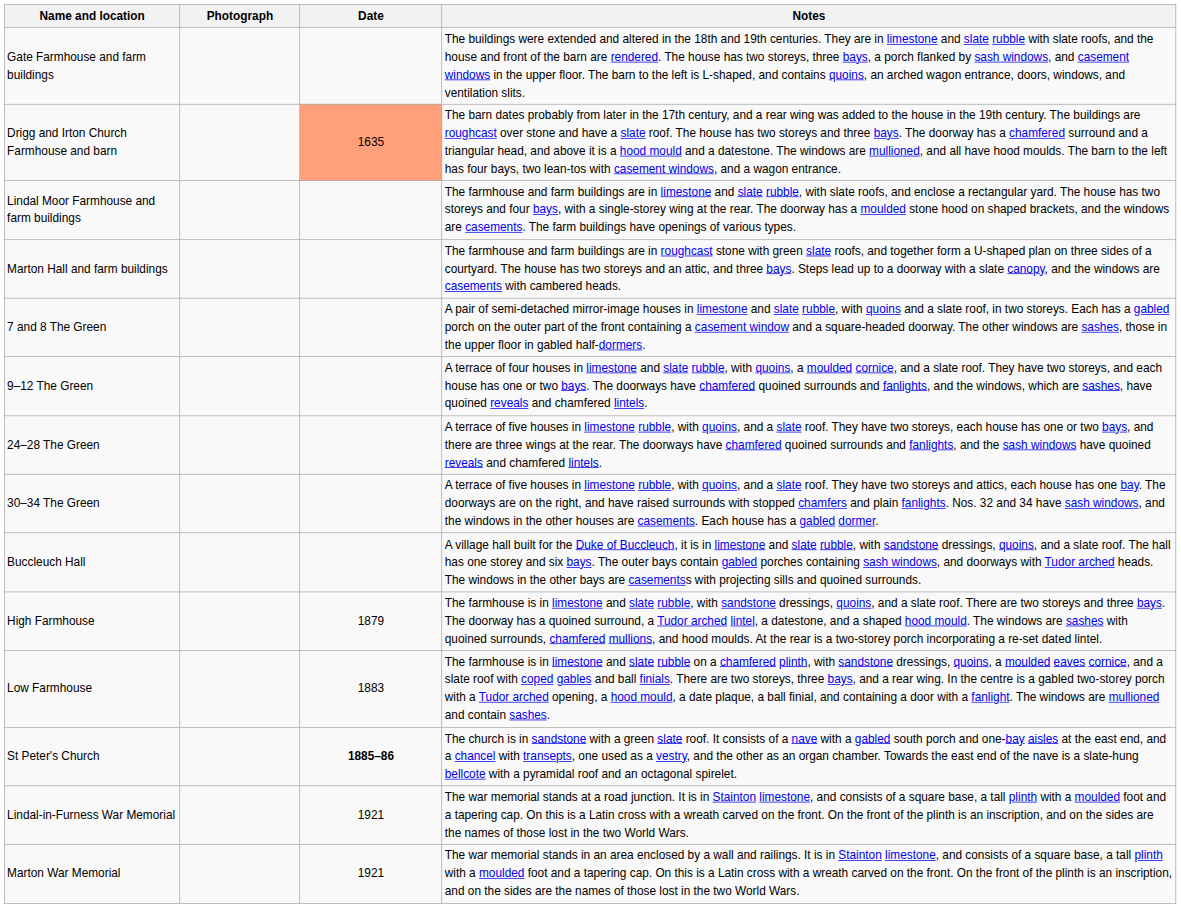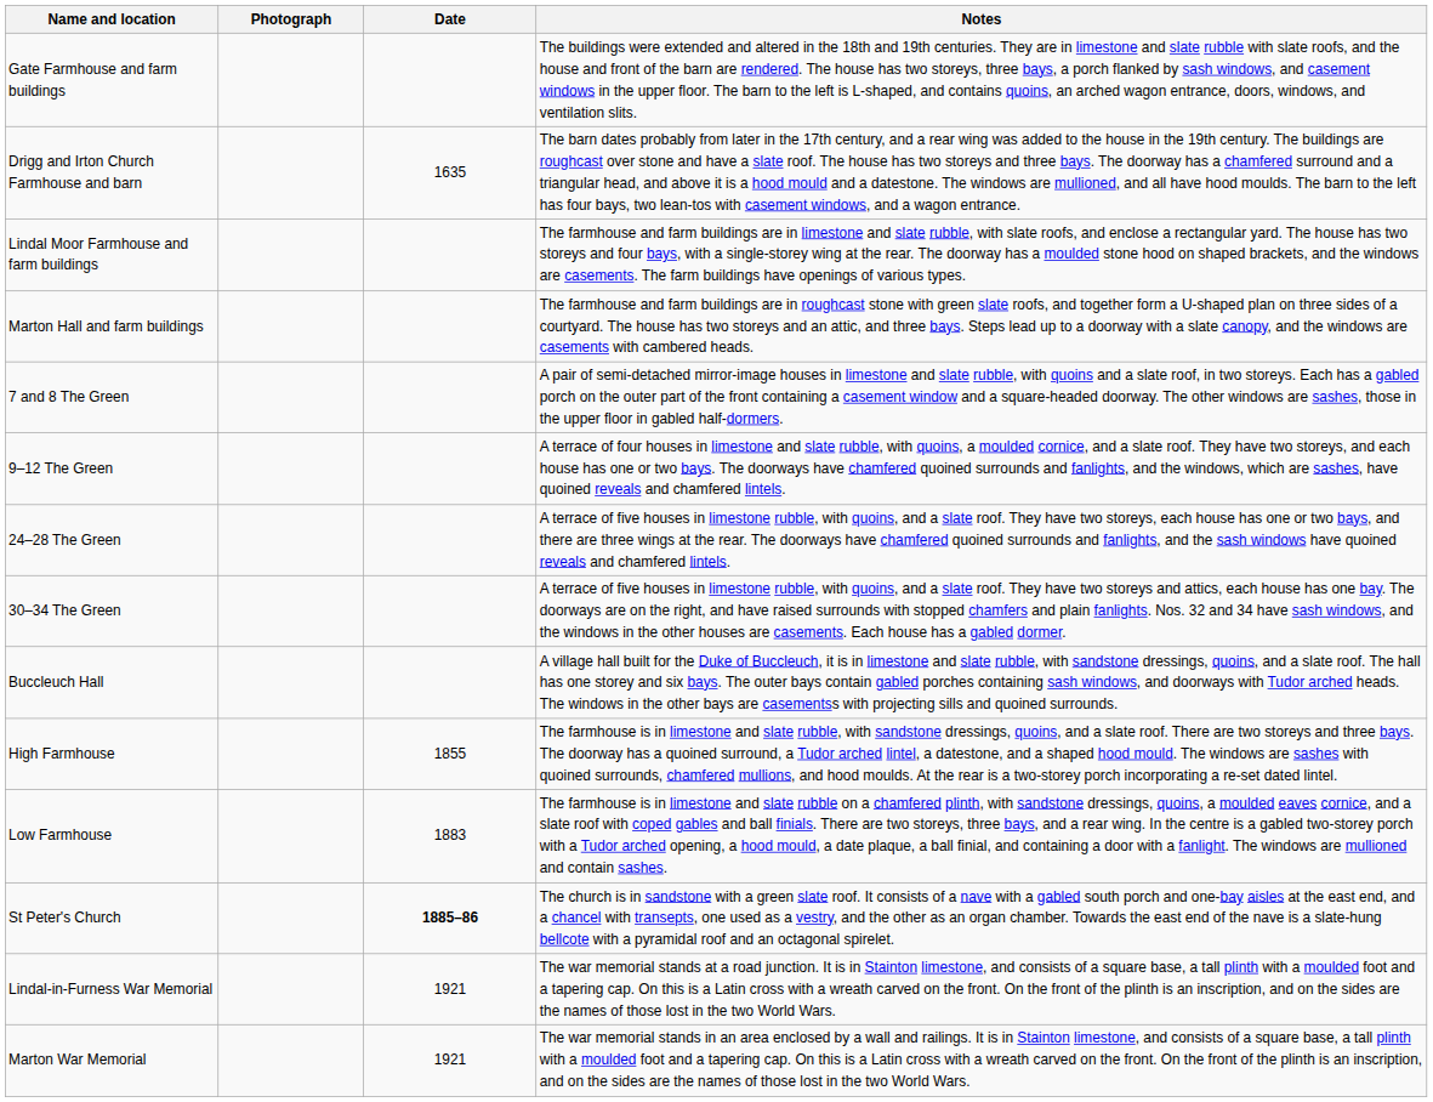 <table class="wikitable sortable plainrowheaders" style="width:100%;border:0px;text-align:left;line-height:150%;">
 <tr>
 <th scope="col"  style="width:150px">Name and location</th>
 <th scope="col"  style="width:100px" class="unsortable">Photograph</th>
 <th scope="col"  style="width:120px">Date</th>
 <th scope="col"  style="width:650px" class="unsortable">Notes</th>
 </tr>
 <tr>
 <td>Gate Farmhouse and farm buildings<br><small></small></td>
 <td></td>
 <td align="center"></td>
 <td>The buildings were extended and altered in the 18th and 19th centuries.  They are in <a href='#'>limestone</a> and <a href='#'>slate</a> <a href='#'>rubble</a> with slate roofs, and the house and front of the barn are <a href='#'>rendered</a>.  The house has two storeys, three <a href='#'>bays</a>, a porch flanked by <a href='#'>sash windows</a>, and <a href='#'>casement windows</a> in the upper floor.  The barn to the left is L-shaped, and contains <a href='#'>quoins</a>, an arched wagon entrance, doors, windows, and ventilation slits.</td>
 </tr>
 <tr>
 <td>Drigg and Irton Church Farmhouse and barn<br><small></small></td>
 <td></td>
-<td align="center" style="background: lightsalmon;">1635</td>
+<td align="center">1635</td>
 <td>The barn dates probably from later in the 17th century, and a rear wing was added to the house in the 19th century.  The buildings are <a href='#'>roughcast</a> over stone and have a <a href='#'>slate</a> roof.  The house has two storeys and three <a href='#'>bays</a>.  The doorway has a <a href='#'>chamfered</a> surround and a triangular head, and above it is a <a href='#'>hood mould</a> and a datestone.  The windows are <a href='#'>mullioned</a>, and all have hood moulds.  The barn to the left has four bays, two lean-tos with <a href='#'>casement windows</a>, and a wagon entrance.</td>
 </tr>
 <tr>
 <td>Lindal Moor Farmhouse and farm buildings<br><small></small></td>
 <td></td>
 <td align="center"></td>
 <td>The farmhouse and farm buildings are in <a href='#'>limestone</a> and <a href='#'>slate</a> <a href='#'>rubble</a>, with slate roofs, and enclose a rectangular yard.  The house has two storeys and four <a href='#'>bays</a>, with a single-storey wing at the rear.  The doorway has a <a href='#'>moulded</a> stone hood on shaped brackets, and the windows are <a href='#'>casements</a>.  The farm buildings have openings of various types.</td>
 </tr>
 <tr>
 <td>Marton Hall and farm buildings<br><small></small></td>
 <td></td>
 <td align="center"></td>
 <td>The farmhouse and farm buildings are in <a href='#'>roughcast</a> stone with green <a href='#'>slate</a> roofs, and together form a U-shaped plan on three sides of a courtyard.  The house has two storeys and an attic, and three <a href='#'>bays</a>.  Steps lead up to a doorway with a slate <a href='#'>canopy</a>, and the windows are <a href='#'>casements</a> with cambered heads.</td>
 </tr>
 <tr>
 <td>7 and 8 The Green<br><small></small></td>
 <td></td>
 <td align="center"></td>
 <td>A pair of semi-detached mirror-image houses in <a href='#'>limestone</a> and <a href='#'>slate</a> <a href='#'>rubble</a>, with <a href='#'>quoins</a> and a slate roof, in two storeys.  Each has a <a href='#'>gabled</a> porch on the outer part of the front containing a <a href='#'>casement window</a> and a square-headed doorway.  The other windows are <a href='#'>sashes</a>, those in the upper floor in gabled half-<a href='#'>dormers</a>.</td>
 </tr>
 <tr>
 <td>9–12 The Green<br><small></small></td>
 <td></td>
 <td align="center"></td>
 <td>A terrace of four houses in <a href='#'>limestone</a> and <a href='#'>slate</a> <a href='#'>rubble</a>, with <a href='#'>quoins</a>, a <a href='#'>moulded</a> <a href='#'>cornice</a>, and a slate roof.  They have two storeys, and each house has one or two <a href='#'>bays</a>.  The doorways have <a href='#'>chamfered</a> quoined surrounds and <a href='#'>fanlights</a>, and the windows, which are <a href='#'>sashes</a>, have quoined <a href='#'>reveals</a> and chamfered <a href='#'>lintels</a>.</td>
 </tr>
 <tr>
 <td>24–28 The Green<br><small></small></td>
 <td></td>
 <td align="center"></td>
 <td>A terrace of five houses in <a href='#'>limestone</a> <a href='#'>rubble</a>, with <a href='#'>quoins</a>, and a <a href='#'>slate</a> roof.  They have two storeys, each house has one or two <a href='#'>bays</a>, and there are three wings at the rear.  The doorways have <a href='#'>chamfered</a> quoined surrounds and <a href='#'>fanlights</a>, and the <a href='#'>sash windows</a> have quoined <a href='#'>reveals</a> and chamfered <a href='#'>lintels</a>.</td>
 </tr>
 <tr>
 <td>30–34 The Green<br><small></small></td>
 <td></td>
 <td align="center"></td>
 <td>A terrace of five houses in <a href='#'>limestone</a> <a href='#'>rubble</a>, with <a href='#'>quoins</a>, and a <a href='#'>slate</a> roof.  They have two storeys and attics, each house has one <a href='#'>bay</a>.  The doorways are on the right, and have raised surrounds with stopped <a href='#'>chamfers</a> and plain <a href='#'>fanlights</a>.  Nos. 32 and 34 have <a href='#'>sash windows</a>, and the windows in the other houses are <a href='#'>casements</a>.  Each house has a <a href='#'>gabled</a> <a href='#'>dormer</a>.</td>
 </tr>
 <tr>
 <td>Buccleuch Hall<br><small></small></td>
 <td></td>
 <td align="center"></td>
 <td>A village hall built for the <a href='#'>Duke of Buccleuch</a>, it is in <a href='#'>limestone</a> and <a href='#'>slate</a> <a href='#'>rubble</a>, with <a href='#'>sandstone</a> dressings, <a href='#'>quoins</a>, and a slate roof.  The hall has one storey and six <a href='#'>bays</a>.  The outer bays contain <a href='#'>gabled</a> porches containing <a href='#'>sash windows</a>, and doorways with <a href='#'>Tudor arched</a> heads.  The windows in the other bays are <a href='#'>casements</a>s with projecting sills and quoined surrounds.</td>
 </tr>
 <tr>
 <td>High Farmhouse<br><small></small></td>
 <td></td>
-<td align="center">1879</td>
+<td align="center">1855</td>
 <td>The farmhouse is in <a href='#'>limestone</a> and <a href='#'>slate</a> <a href='#'>rubble</a>, with <a href='#'>sandstone</a> dressings, <a href='#'>quoins</a>, and a slate roof.  There are two storeys and three <a href='#'>bays</a>.  The doorway has a quoined surround, a <a href='#'>Tudor arched</a> <a href='#'>lintel</a>, a datestone, and a shaped <a href='#'>hood mould</a>. The windows are <a href='#'>sashes</a> with quoined surrounds, <a href='#'>chamfered</a> <a href='#'>mullions</a>, and hood moulds.  At the rear is a two-storey porch incorporating a re-set dated lintel.</td>
 </tr>
 <tr>
 <td>Low Farmhouse<br><small></small></td>
 <td></td>
 <td align="center">1883</td>
 <td>The farmhouse is in <a href='#'>limestone</a> and <a href='#'>slate</a> <a href='#'>rubble</a> on a <a href='#'>chamfered</a> <a href='#'>plinth</a>, with <a href='#'>sandstone</a> dressings, <a href='#'>quoins</a>, a <a href='#'>moulded</a> <a href='#'>eaves</a> <a href='#'>cornice</a>, and a slate roof with <a href='#'>coped</a> <a href='#'>gables</a> and ball <a href='#'>finials</a>.  There are two storeys, three <a href='#'>bays</a>, and a rear wing.  In the centre is a gabled two-storey porch with a <a href='#'>Tudor arched</a> opening, a <a href='#'>hood mould</a>, a date plaque, a ball finial, and containing a door with a <a href='#'>fanlight</a>.  The windows are <a href='#'>mullioned</a> and contain <a href='#'>sashes</a>.</td>
 </tr>
 <tr>
 <td>St Peter's Church<br><small></small></td>
 <td></td>
 <td align="center"><strong>1885–86</strong></td>
 <td>The church is in <a href='#'>sandstone</a> with a green <a href='#'>slate</a> roof.  It consists of a <a href='#'>nave</a> with a <a href='#'>gabled</a> south porch and one-<a href='#'>bay</a> <a href='#'>aisles</a> at the east end, and a <a href='#'>chancel</a> with <a href='#'>transepts</a>, one used as a <a href='#'>vestry</a>, and the other as an organ chamber.  Towards the east end of the nave is a slate-hung <a href='#'>bellcote</a> with a pyramidal roof and an octagonal spirelet.</td>
 </tr>
 <tr>
 <td>Lindal-in-Furness War Memorial<br><small></small></td>
 <td></td>
 <td align="center">1921</td>
 <td>The war memorial stands at a road junction.  It is in <a href='#'>Stainton</a> <a href='#'>limestone</a>, and consists of a square base, a tall <a href='#'>plinth</a> with a <a href='#'>moulded</a> foot and a tapering cap.  On this is a Latin cross with a wreath carved on the front.  On the front of the plinth is an inscription, and on the sides are the names of those lost in the two World Wars.</td>
 </tr>
 <tr>
 <td>Marton War Memorial<br><small></small></td>
 <td></td>
 <td align="center">1921</td>
 <td>The war memorial stands in an area enclosed by a wall and railings.  It is in <a href='#'>Stainton</a> <a href='#'>limestone</a>, and consists of a square base, a tall <a href='#'>plinth</a> with a <a href='#'>moulded</a> foot and a tapering cap.  On this is a Latin cross with a wreath carved on the front.  On the front of the plinth is an inscription, and on the sides are the names of those lost in the two World Wars.</td>
 </tr>
 <tr>
 </tr>
 </table>
